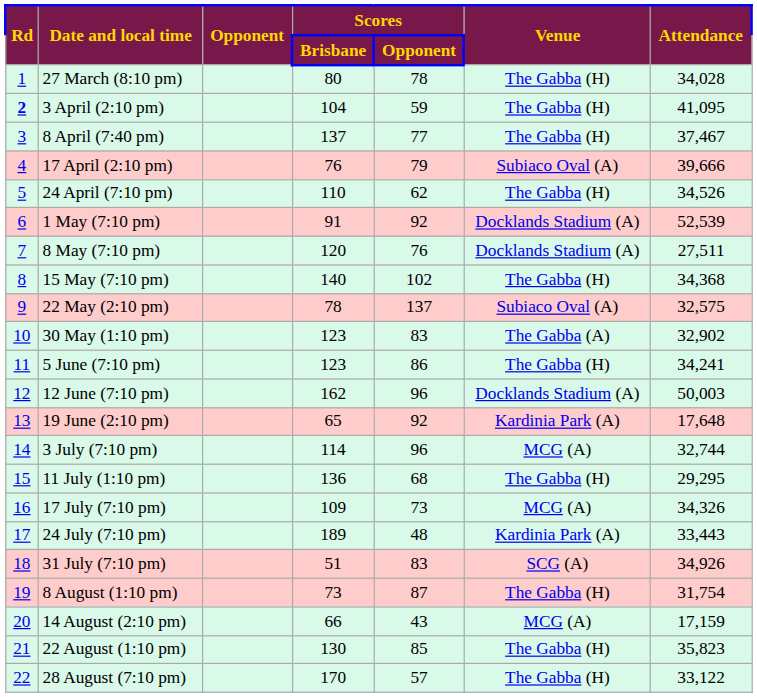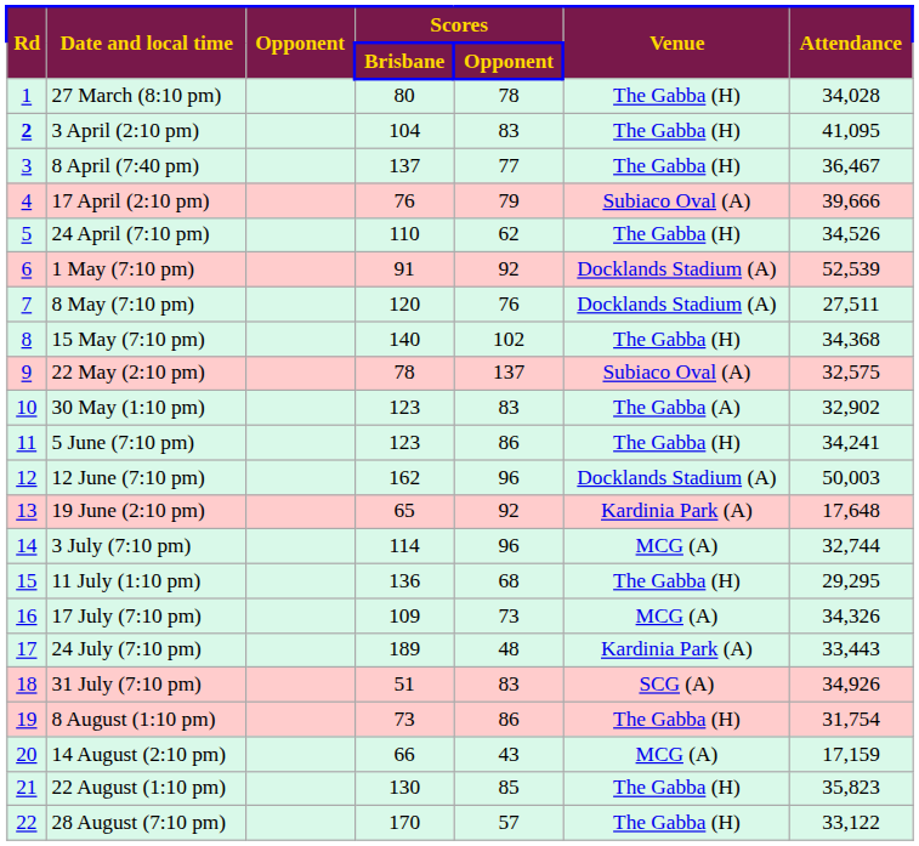 <table class="wikitable" style="font-size:90%; text-align:center; width: 100%; margin-left: auto; margin-right: auto;">
 <tr style="text-align:center; background:#78184A; color:gold; border: solid blue 2px; font-weight:bold">
 <td rowspan=2><strong>Rd</strong></td>
 <td rowspan=2><strong>Date and local time</strong></td>
 <td rowspan=2><strong>Opponent</strong></td>
 <td colspan=2><strong>Scores</strong></td>
 <td rowspan=2><strong>Venue</strong></td>
 <td rowspan=2><strong>Attendance</strong></td>
 </tr>
 <tr>
 <th style="background:#78184A; color:gold; border: solid blue 2px">Brisbane</th>
 <th style="background:#78184A; color:gold; border: solid blue 2px">Opponent</th>
 </tr>
 <tr style="background:#d9f9e9;">
 <td><a href='#'>1</a></td>
 <td align=left>27 March (8:10 pm)</td>
 <td align=left></td>
 <td>80</td>
 <td>78</td>
 <td><a href='#'>The Gabba</a> (H)</td>
 <td>34,028</td>
 </tr>
 <tr style="background:#d9f9e9;">
 <td><strong><a href='#'>2</a></strong></td>
 <td align=left>3 April (2:10 pm)</td>
 <td align=left></td>
 <td>104</td>
-<td>59</td>
+<td>83</td>
 <td><a href='#'>The Gabba</a> (H)</td>
 <td>41,095</td>
 </tr>
 <tr style="background:#d9f9e9;">
 <td><a href='#'>3</a></td>
 <td align=left>8 April (7:40 pm)</td>
 <td align=left></td>
 <td>137</td>
 <td>77</td>
 <td><a href='#'>The Gabba</a> (H)</td>
-<td>37,467</td>
+<td>36,467</td>
 </tr>
 <tr style="background:#fcc;">
 <td><a href='#'>4</a></td>
 <td align=left>17 April (2:10 pm)</td>
 <td align=left></td>
 <td>76</td>
 <td>79</td>
 <td><a href='#'>Subiaco Oval</a> (A)</td>
 <td>39,666</td>
 </tr>
 <tr style="background:#d9f9e9;">
 <td><a href='#'>5</a></td>
 <td align=left>24 April (7:10 pm)</td>
 <td align=left></td>
 <td>110</td>
 <td>62</td>
 <td><a href='#'>The Gabba</a> (H)</td>
 <td>34,526</td>
 </tr>
 <tr style="background:#fcc;">
 <td><a href='#'>6</a></td>
 <td align=left>1 May (7:10 pm)</td>
 <td align=left></td>
 <td>91</td>
 <td>92</td>
 <td><a href='#'>Docklands Stadium</a> (A)</td>
 <td>52,539</td>
 </tr>
 <tr style="background:#d9f9e9;">
 <td><a href='#'>7</a></td>
 <td align=left>8 May (7:10 pm)</td>
 <td align=left></td>
 <td>120</td>
 <td>76</td>
 <td><a href='#'>Docklands Stadium</a> (A)</td>
 <td>27,511</td>
 </tr>
 <tr style="background:#d9f9e9;">
 <td><a href='#'>8</a></td>
 <td align=left>15 May (7:10 pm)</td>
 <td align=left></td>
 <td>140</td>
 <td>102</td>
 <td><a href='#'>The Gabba</a> (H)</td>
 <td>34,368</td>
 </tr>
 <tr style="background:#fcc;">
 <td><a href='#'>9</a></td>
 <td align=left>22 May (2:10 pm)</td>
 <td align=left></td>
 <td>78</td>
 <td>137</td>
 <td><a href='#'>Subiaco Oval</a> (A)</td>
 <td>32,575</td>
 </tr>
 <tr style="background:#d9f9e9;">
 <td><a href='#'>10</a></td>
 <td align=left>30 May (1:10 pm)</td>
 <td align=left></td>
 <td>123</td>
 <td>83</td>
 <td><a href='#'>The Gabba</a> (A)</td>
 <td>32,902</td>
 </tr>
 <tr style="background:#d9f9e9;">
 <td><a href='#'>11</a></td>
 <td align=left>5 June (7:10 pm)</td>
 <td align=left></td>
 <td>123</td>
 <td>86</td>
 <td><a href='#'>The Gabba</a> (H)</td>
 <td>34,241</td>
 </tr>
 <tr style="background:#d9f9e9;">
 <td><a href='#'>12</a></td>
 <td align=left>12 June (7:10 pm)</td>
 <td align=left></td>
 <td>162</td>
 <td>96</td>
 <td><a href='#'>Docklands Stadium</a> (A)</td>
 <td>50,003</td>
 </tr>
 <tr style="background:#fcc;">
 <td><a href='#'>13</a></td>
 <td align=left>19 June (2:10 pm)</td>
 <td align=left></td>
 <td>65</td>
 <td>92</td>
 <td><a href='#'>Kardinia Park</a> (A)</td>
 <td>17,648</td>
 </tr>
 <tr style="background:#d9f9e9;">
 <td><a href='#'>14</a></td>
 <td align=left>3 July (7:10 pm)</td>
 <td align=left></td>
 <td>114</td>
 <td>96</td>
 <td><a href='#'>MCG</a> (A)</td>
 <td>32,744</td>
 </tr>
 <tr style="background:#d9f9e9;">
 <td><a href='#'>15</a></td>
 <td align=left>11 July (1:10 pm)</td>
 <td align=left></td>
 <td>136</td>
 <td>68</td>
 <td><a href='#'>The Gabba</a> (H)</td>
 <td>29,295</td>
 </tr>
 <tr style="background:#d9f9e9;">
 <td><a href='#'>16</a></td>
 <td align=left>17 July (7:10 pm)</td>
 <td align=left></td>
 <td>109</td>
 <td>73</td>
 <td><a href='#'>MCG</a> (A)</td>
 <td>34,326</td>
 </tr>
 <tr style="background:#d9f9e9;">
 <td><a href='#'>17</a></td>
 <td align=left>24 July (7:10 pm)</td>
 <td align=left></td>
 <td>189</td>
 <td>48</td>
 <td><a href='#'>Kardinia Park</a> (A)</td>
 <td>33,443</td>
 </tr>
 <tr style="background:#fcc;">
 <td><a href='#'>18</a></td>
 <td align=left>31 July (7:10 pm)</td>
 <td align=left></td>
 <td>51</td>
 <td>83</td>
 <td><a href='#'>SCG</a> (A)</td>
 <td>34,926</td>
 </tr>
 <tr style="background:#fcc;">
 <td><a href='#'>19</a></td>
 <td align=left>8 August (1:10 pm)</td>
 <td align=left></td>
 <td>73</td>
-<td>87</td>
+<td>86</td>
 <td><a href='#'>The Gabba</a> (H)</td>
 <td>31,754</td>
 </tr>
 <tr style="background:#d9f9e9;">
 <td><a href='#'>20</a></td>
 <td align=left>14 August (2:10 pm)</td>
 <td align=left></td>
 <td>66</td>
 <td>43</td>
 <td><a href='#'>MCG</a> (A)</td>
 <td>17,159</td>
 </tr>
 <tr style="background:#d9f9e9;">
 <td><a href='#'>21</a></td>
 <td align=left>22 August (1:10 pm)</td>
 <td align=left></td>
 <td>130</td>
 <td>85</td>
 <td><a href='#'>The Gabba</a> (H)</td>
 <td>35,823</td>
 </tr>
 <tr style="background:#d9f9e9;">
 <td><a href='#'>22</a></td>
 <td align=left>28 August (7:10 pm)</td>
 <td align=left></td>
 <td>170</td>
 <td>57</td>
 <td><a href='#'>The Gabba</a> (H)</td>
 <td>33,122</td>
 </tr>
 </table>
